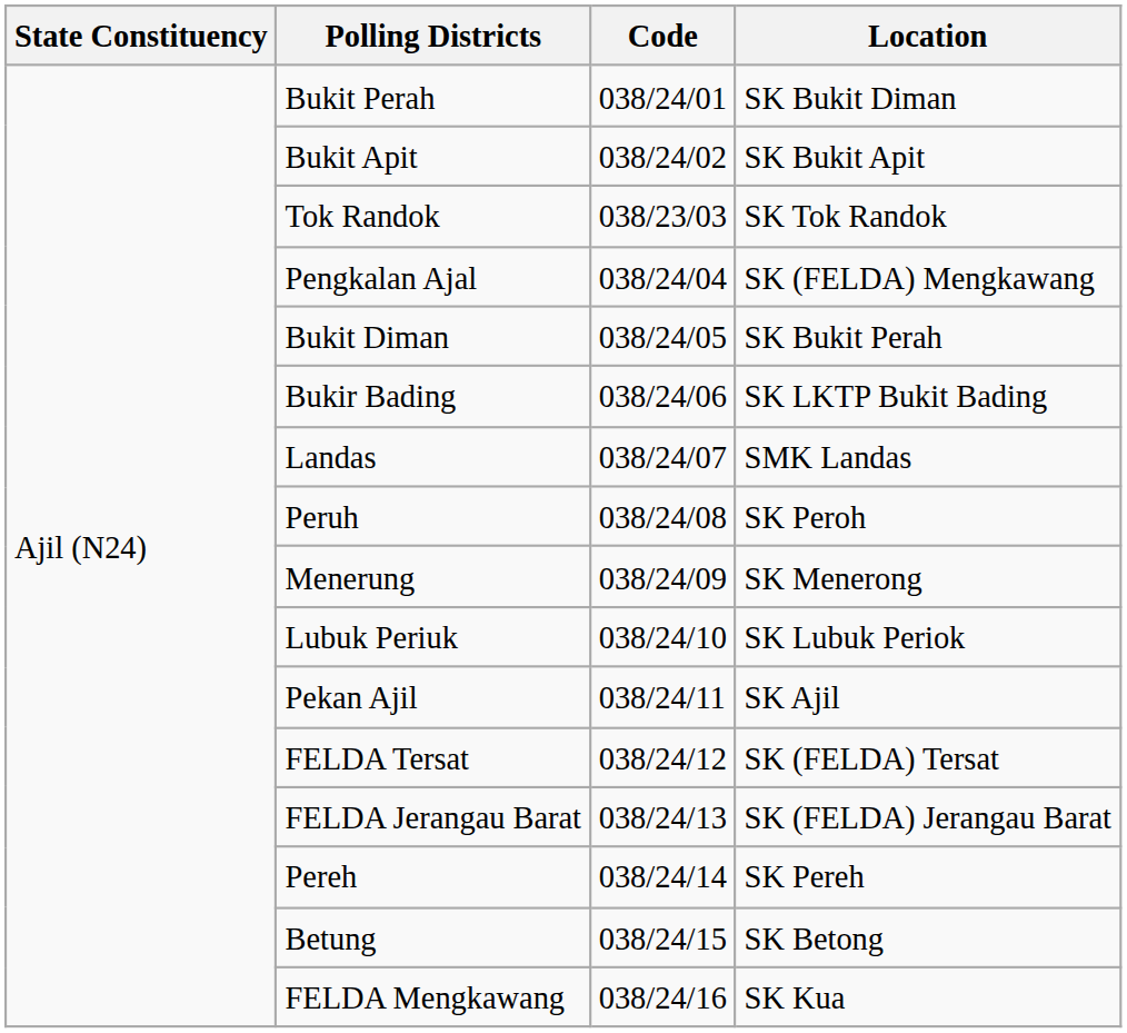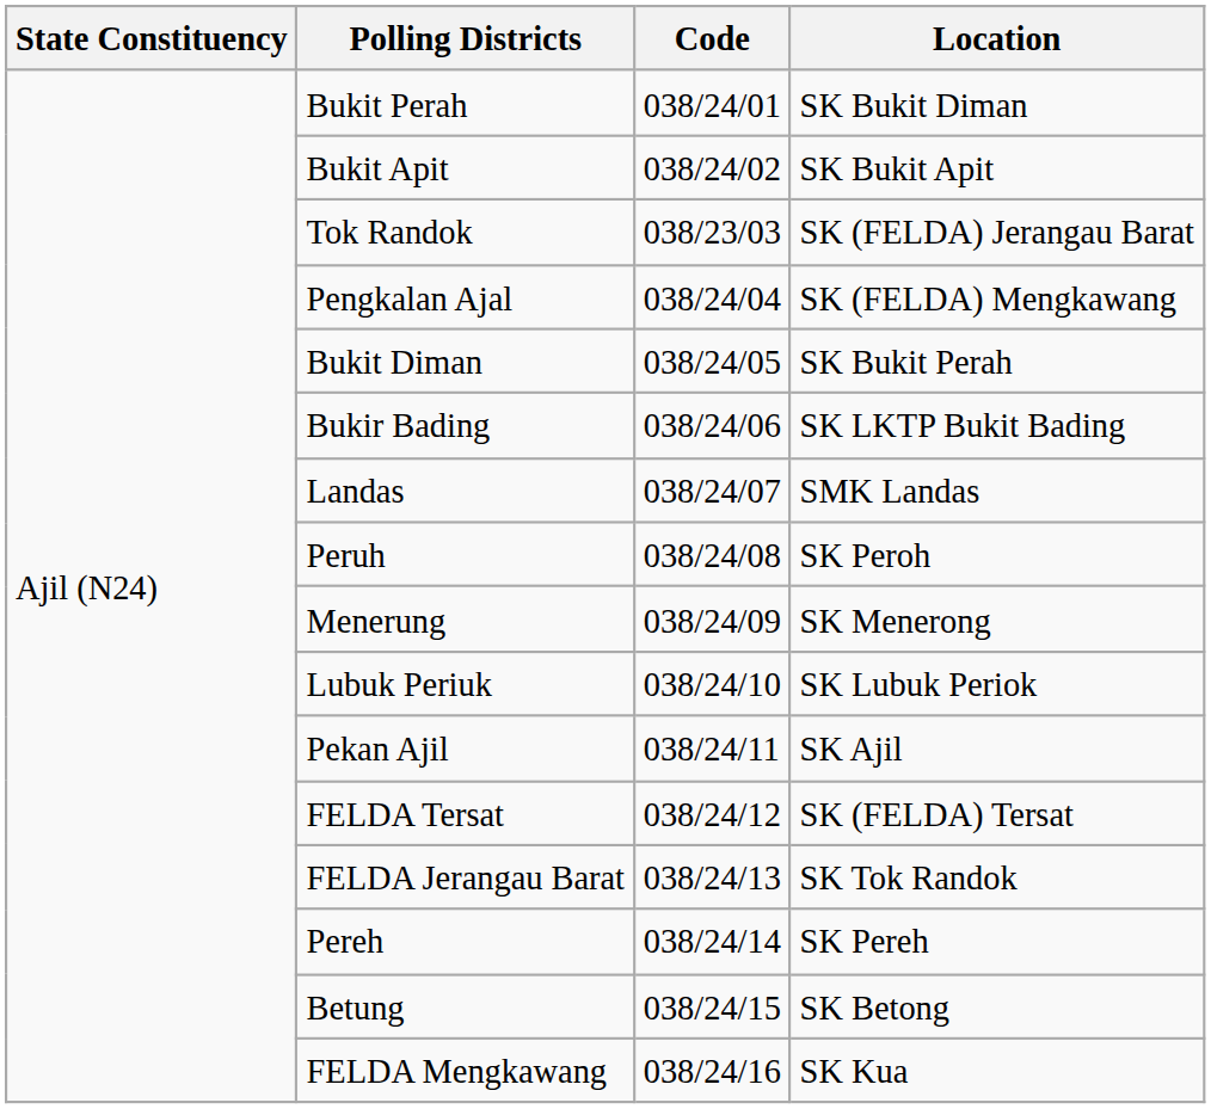 <table class="wikitable sortable mw-collapsible">
 <tr>
 <th><small>State Constituency</small></th>
 <th><small>Polling Districts</small></th>
 <th><small>Code</small></th>
 <th><small>Location</small></th>
 </tr>
 <tr>
 <td rowspan="16"><small>Ajil (N24)</small></td>
 <td><small>Bukit Perah</small></td>
 <td><small>038/24/01</small></td>
 <td><small>SK Bukit Diman</small></td>
 </tr>
 <tr>
 <td><small>Bukit Apit</small></td>
 <td><small>038/24/02</small></td>
 <td><small>SK Bukit Apit</small></td>
 </tr>
 <tr>
 <td><small>Tok Randok</small></td>
 <td><small>038/23/03</small></td>
-<td><small>SK Tok Randok</small></td>
+<td><small>SK (FELDA) Jerangau Barat</small></td>
 </tr>
 <tr>
 <td><small>Pengkalan Ajal</small></td>
 <td><small>038/24/04</small></td>
 <td><small>SK (FELDA) Mengkawang</small></td>
 </tr>
 <tr>
 <td><small>Bukit Diman</small></td>
 <td><small>038/24/05</small></td>
 <td><small>SK Bukit Perah</small></td>
 </tr>
 <tr>
 <td><small>Bukir Bading</small></td>
 <td><small>038/24/06</small></td>
 <td><small>SK LKTP Bukit Bading</small></td>
 </tr>
 <tr>
 <td><small>Landas</small></td>
 <td><small>038/24/07</small></td>
 <td><small>SMK Landas</small></td>
 </tr>
 <tr>
 <td><small>Peruh</small></td>
 <td><small>038/24/08</small></td>
 <td><small>SK Peroh</small></td>
 </tr>
 <tr>
 <td><small>Menerung</small></td>
 <td><small>038/24/09</small></td>
 <td><small>SK Menerong</small></td>
 </tr>
 <tr>
 <td><small>Lubuk Periuk</small></td>
 <td><small>038/24/10</small></td>
 <td><small>SK Lubuk Periok</small></td>
 </tr>
 <tr>
 <td><small>Pekan Ajil</small></td>
 <td><small>038/24/11</small></td>
 <td><small>SK Ajil</small></td>
 </tr>
 <tr>
 <td><small>FELDA Tersat</small></td>
 <td><small>038/24/12</small></td>
 <td><small>SK (FELDA) Tersat</small></td>
 </tr>
 <tr>
 <td><small>FELDA Jerangau Barat</small></td>
 <td><small>038/24/13</small></td>
-<td><small>SK (FELDA) Jerangau Barat</small></td>
+<td><small>SK Tok Randok</small></td>
 </tr>
 <tr>
 <td><small>Pereh</small></td>
 <td><small>038/24/14</small></td>
 <td><small>SK Pereh</small></td>
 </tr>
 <tr>
 <td><small>Betung</small></td>
 <td><small>038/24/15</small></td>
 <td><small>SK Betong</small></td>
 </tr>
 <tr>
 <td><small>FELDA Mengkawang</small></td>
 <td><small>038/24/16</small></td>
 <td><small>SK Kua</small></td>
 </tr>
 </table>
